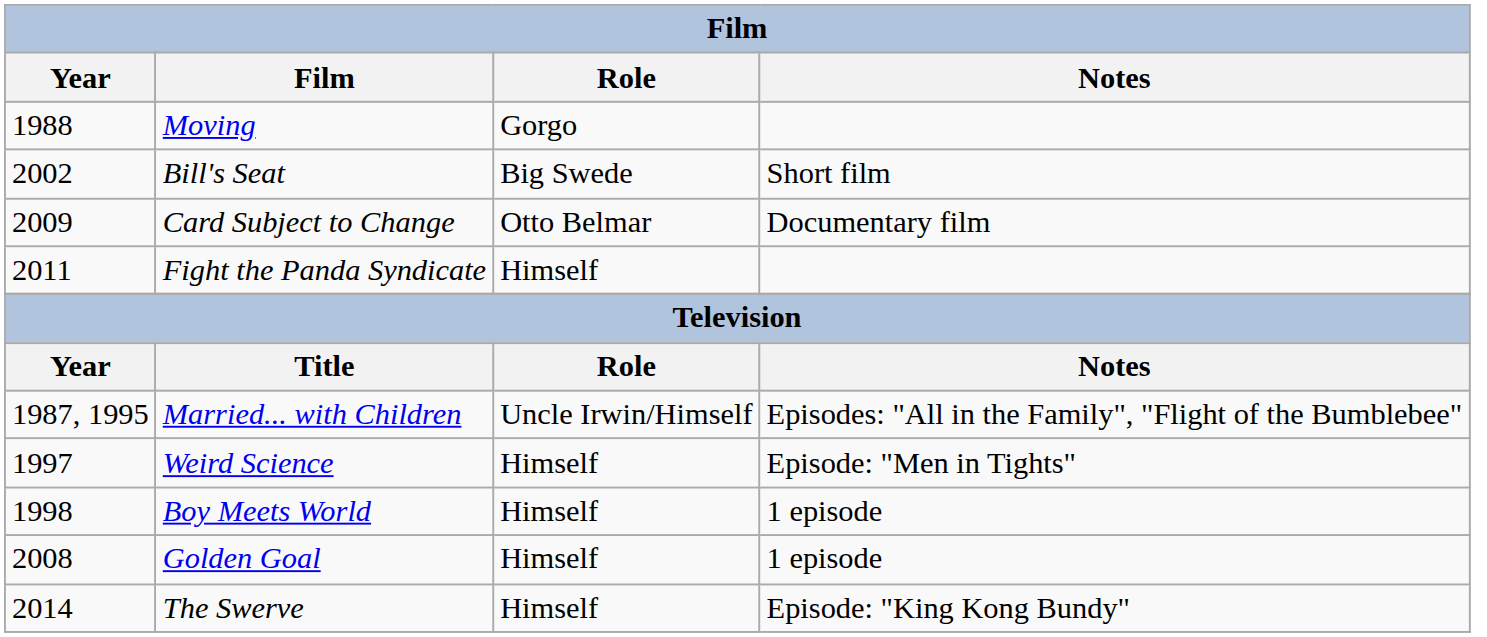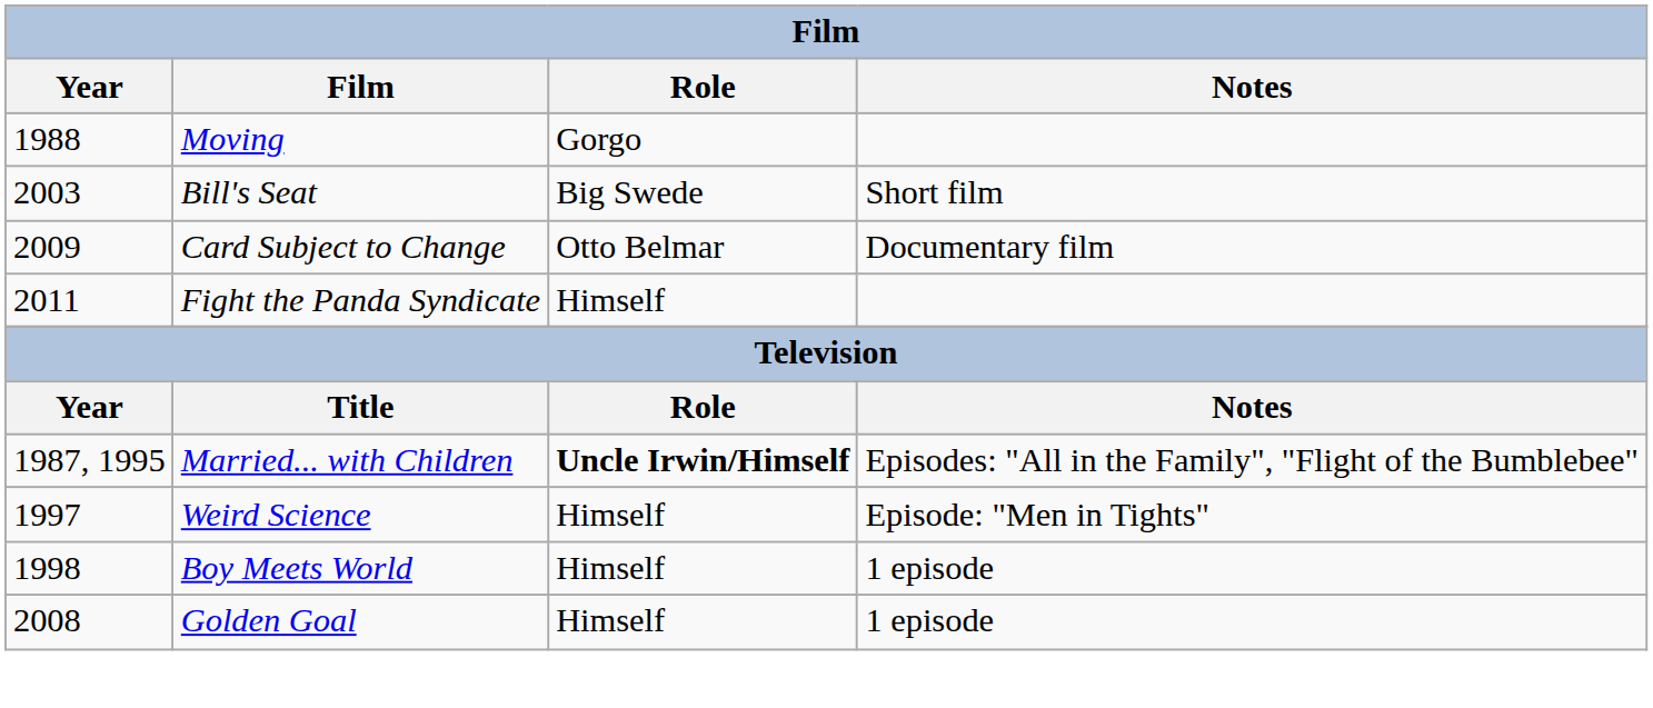 <table class="wikitable sortable">
 <tr style="background:#ccc; text-align:center;">
 <th colspan="4" style="background: LightSteelBlue;">Film</th>
 </tr>
 <tr style="background:#ccc; text-align:center;">
 <th>Year</th>
 <th>Film</th>
 <th>Role</th>
 <th>Notes</th>
 </tr>
 <tr>
 <td>1988</td>
 <td><em><a href='#'>Moving</a></em></td>
 <td>Gorgo</td>
 <td></td>
 </tr>
 <tr>
-<td>2002</td>
+<td>2003</td>
 <td><em>Bill's Seat</em></td>
 <td>Big Swede</td>
 <td>Short film</td>
 </tr>
 <tr>
 <td>2009</td>
 <td><em>Card Subject to Change</em></td>
 <td>Otto Belmar</td>
 <td>Documentary film</td>
 </tr>
 <tr>
 <td>2011</td>
 <td><em>Fight the Panda Syndicate</em></td>
 <td>Himself</td>
 <td></td>
 </tr>
 <tr>
 </tr>
 <tr style="background:#ccc; text-align:center;">
 <th colspan="4" style="background: LightSteelBlue;">Television</th>
 </tr>
 <tr style="background:#ccc; text-align:center;">
 <th>Year</th>
 <th>Title</th>
 <th>Role</th>
 <th>Notes</th>
 </tr>
 <tr>
 <td>1987, 1995</td>
 <td><em><a href='#'>Married... with Children</a></em></td>
-<td>Uncle Irwin/Himself</td>
+<td><strong>Uncle Irwin/Himself</strong></td>
 <td>Episodes: "All in the Family", "Flight of the Bumblebee"</td>
 </tr>
 <tr>
 <td>1997</td>
 <td><em><a href='#'>Weird Science</a></em></td>
 <td>Himself</td>
 <td>Episode: "Men in Tights"</td>
 </tr>
 <tr>
 <td>1998</td>
 <td><em><a href='#'>Boy Meets World</a></em></td>
 <td>Himself</td>
 <td>1 episode</td>
 </tr>
 <tr>
 <td>2008</td>
 <td><em><a href='#'>Golden Goal</a></em></td>
 <td>Himself</td>
 <td>1 episode</td>
 </tr>
-<tr>
-<td>2014</td>
-<td><em>The Swerve</em></td>
-<td>Himself</td>
-<td>Episode: "King Kong Bundy"</td>
-</tr>
 </table>
